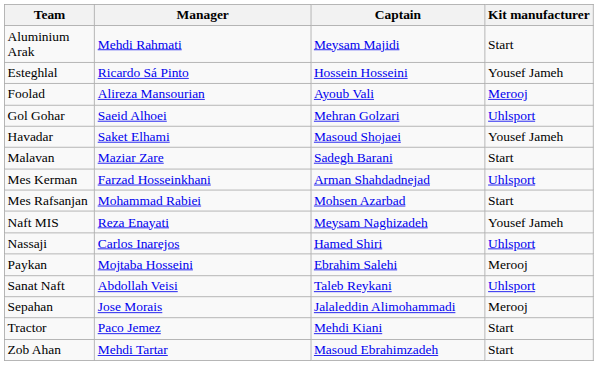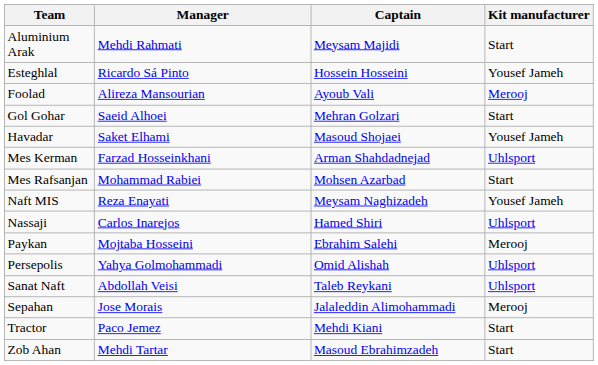 <table class="wikitable sortable">
 <tr>
 <th width="100">Team</th>
 <th width="250">Manager</th>
 <th width="200">Captain</th>
 <th>Kit manufacturer</th>
 </tr>
 <tr>
 <td>Aluminium Arak</td>
 <td> <a href='#'>Mehdi Rahmati</a></td>
 <td> <a href='#'>Meysam Majidi</a></td>
 <td> Start</td>
 </tr>
 <tr>
 <td>Esteghlal</td>
 <td> <a href='#'>Ricardo Sá Pinto</a></td>
 <td> <a href='#'>Hossein Hosseini</a></td>
 <td> Yousef Jameh</td>
 </tr>
 <tr>
 <td>Foolad</td>
 <td> <a href='#'>Alireza Mansourian</a></td>
 <td> <a href='#'>Ayoub Vali</a></td>
 <td> <a href='#'>Merooj</a></td>
 </tr>
 <tr>
 <td>Gol Gohar</td>
 <td> <a href='#'>Saeid Alhoei</a></td>
 <td> <a href='#'>Mehran Golzari</a></td>
-<td> <a href='#'>Uhlsport</a></td>
+<td> Start</td>
 </tr>
 <tr>
 <td>Havadar</td>
 <td> <a href='#'>Saket Elhami</a></td>
 <td> <a href='#'>Masoud Shojaei</a></td>
 <td> Yousef Jameh</td>
-</tr>
-<tr>
-<td>Malavan</td>
-<td> <a href='#'>Maziar Zare</a></td>
-<td> <a href='#'>Sadegh Barani</a></td>
-<td> Start</td>
 </tr>
 <tr>
 <td>Mes Kerman</td>
 <td> <a href='#'>Farzad Hosseinkhani</a></td>
 <td> <a href='#'>Arman Shahdadnejad</a></td>
 <td> <a href='#'>Uhlsport</a></td>
 </tr>
 <tr>
 <td>Mes Rafsanjan</td>
 <td> <a href='#'>Mohammad Rabiei</a></td>
 <td> <a href='#'>Mohsen Azarbad</a></td>
 <td> Start</td>
 </tr>
 <tr>
 <td>Naft MIS</td>
 <td> <a href='#'>Reza Enayati</a></td>
 <td> <a href='#'>Meysam Naghizadeh</a></td>
 <td> Yousef Jameh</td>
 </tr>
 <tr>
 <td>Nassaji</td>
 <td> <a href='#'>Carlos Inarejos</a></td>
 <td> <a href='#'>Hamed Shiri</a></td>
 <td> <a href='#'>Uhlsport</a></td>
 </tr>
 <tr>
 <td>Paykan</td>
 <td> <a href='#'>Mojtaba Hosseini</a></td>
 <td> <a href='#'>Ebrahim Salehi</a></td>
 <td> Merooj</td>
 </tr>
 <tr>
+<td>Persepolis</td>
+<td> <a href='#'>Yahya Golmohammadi</a></td>
+<td> <a href='#'>Omid Alishah</a></td>
+<td> <a href='#'>Uhlsport</a></td>
+</tr>
+<tr>
 <td>Sanat Naft</td>
 <td> <a href='#'>Abdollah Veisi</a></td>
 <td> <a href='#'>Taleb Reykani</a></td>
 <td> <a href='#'>Uhlsport</a></td>
 </tr>
 <tr>
 <td>Sepahan</td>
 <td> <a href='#'>Jose Morais</a></td>
 <td> <a href='#'>Jalaleddin Alimohammadi</a></td>
 <td> Merooj</td>
 </tr>
 <tr>
 <td>Tractor</td>
 <td> <a href='#'>Paco Jemez</a></td>
 <td> <a href='#'>Mehdi Kiani</a></td>
 <td> Start</td>
 </tr>
 <tr>
 <td>Zob Ahan</td>
 <td> <a href='#'>Mehdi Tartar</a></td>
 <td> <a href='#'>Masoud Ebrahimzadeh</a></td>
 <td> Start</td>
 </tr>
 </table>
